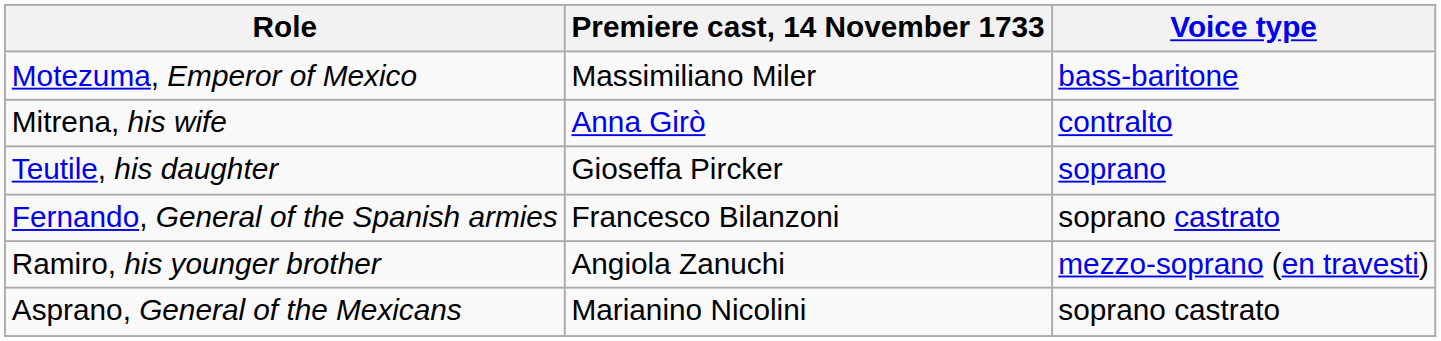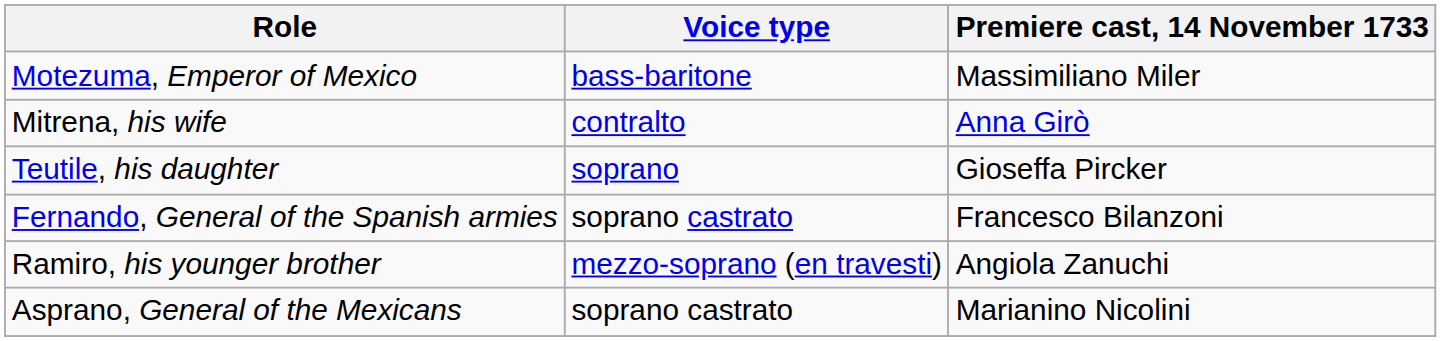 <table class="wikitable">
 <tr>
 <th>Role</th>
+<th><a href='#'>Voice type</a></th>
 <th>Premiere cast, 14 November 1733</th>
-<th><a href='#'>Voice type</a></th>
 </tr>
 <tr>
 <td><a href='#'>Motezuma</a>, <em>Emperor of Mexico</em></td>
+<td><a href='#'>bass-baritone</a></td>
 <td>Massimiliano Miler</td>
-<td><a href='#'>bass-baritone</a></td>
 </tr>
 <tr>
 <td>Mitrena, <em>his wife</em></td>
+<td><a href='#'>contralto</a></td>
 <td><a href='#'>Anna Girò</a></td>
-<td><a href='#'>contralto</a></td>
 </tr>
 <tr>
 <td><a href='#'>Teutile</a>, <em>his daughter</em></td>
+<td><a href='#'>soprano</a></td>
 <td>Gioseffa Pircker</td>
-<td><a href='#'>soprano</a></td>
 </tr>
 <tr>
 <td><a href='#'>Fernando</a>, <em>General of the Spanish armies</em></td>
+<td>soprano <a href='#'>castrato</a></td>
 <td>Francesco Bilanzoni</td>
-<td>soprano <a href='#'>castrato</a></td>
 </tr>
 <tr>
 <td>Ramiro, <em>his younger brother</em></td>
+<td><a href='#'>mezzo-soprano</a> (<a href='#'>en travesti</a>)</td>
 <td>Angiola Zanuchi</td>
-<td><a href='#'>mezzo-soprano</a> (<a href='#'>en travesti</a>)</td>
 </tr>
 <tr>
 <td>Asprano, <em>General of the Mexicans</em></td>
+<td>soprano castrato</td>
 <td>Marianino Nicolini</td>
-<td>soprano castrato</td>
 </tr>
 </table>
